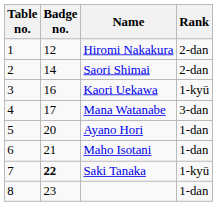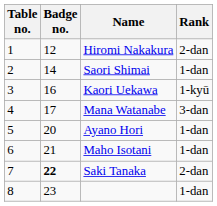 <table class="wikitable" style="margin-right: 1.1em">
 <tr>
 <th>Table<br>no.</th>
 <th>Badge<br>no.</th>
 <th>Name</th>
 <th>Rank</th>
 </tr>
 <tr>
 <td>1</td>
 <td>12</td>
 <td><a href='#'>Hiromi Nakakura</a></td>
 <td>2-dan</td>
 </tr>
 <tr>
 <td>2</td>
 <td>14</td>
 <td><a href='#'>Saori Shimai</a></td>
-<td>2-dan</td>
+<td>1-dan</td>
 </tr>
 <tr>
 <td>3</td>
 <td>16</td>
 <td><a href='#'>Kaori Uekawa</a></td>
 <td>1-kyū</td>
 </tr>
 <tr>
 <td>4</td>
 <td>17</td>
 <td><a href='#'>Mana Watanabe</a></td>
 <td>3-dan</td>
 </tr>
 <tr>
 <td>5</td>
 <td>20</td>
 <td><a href='#'>Ayano Hori</a></td>
 <td>1-dan</td>
 </tr>
 <tr>
 <td>6</td>
 <td>21</td>
 <td><a href='#'>Maho Isotani</a></td>
 <td>1-dan</td>
 </tr>
 <tr>
 <td>7</td>
 <td><strong>22</strong></td>
 <td><a href='#'>Saki Tanaka</a></td>
-<td>1-kyū</td>
+<td>2-dan</td>
 </tr>
 <tr>
 <td>8</td>
 <td>23</td>
 <td></td>
 <td>1-dan</td>
 </tr>
 </table>
